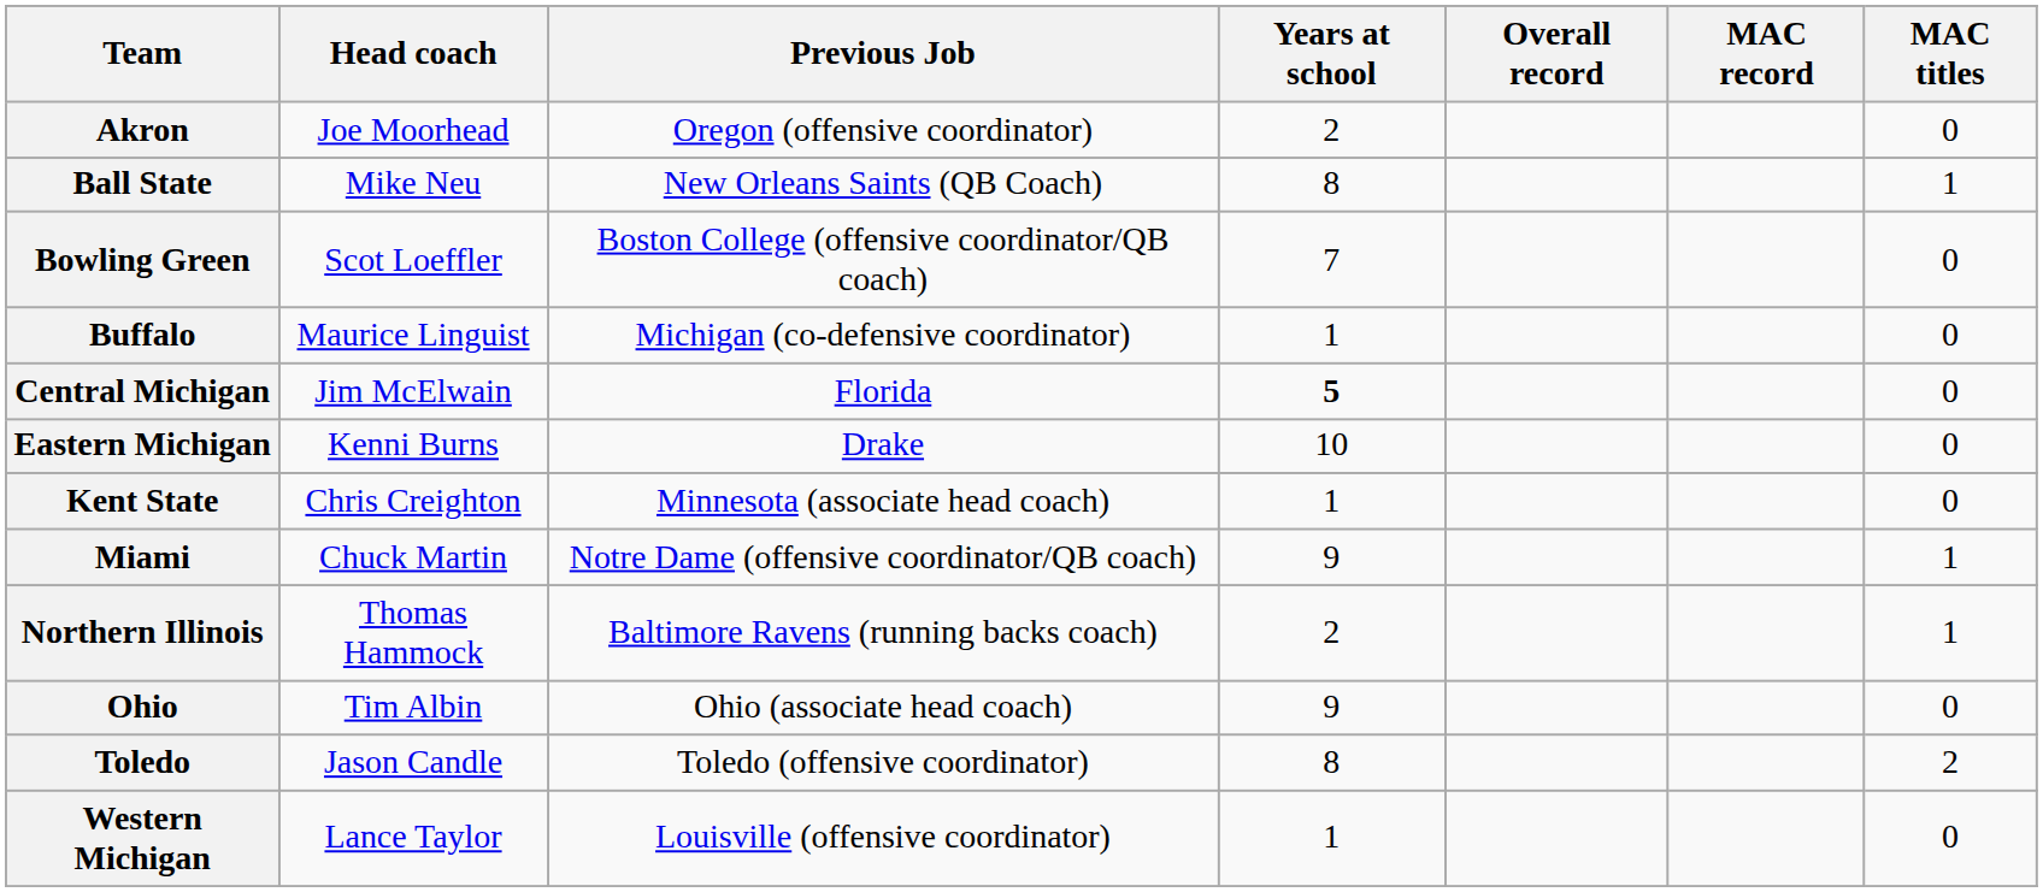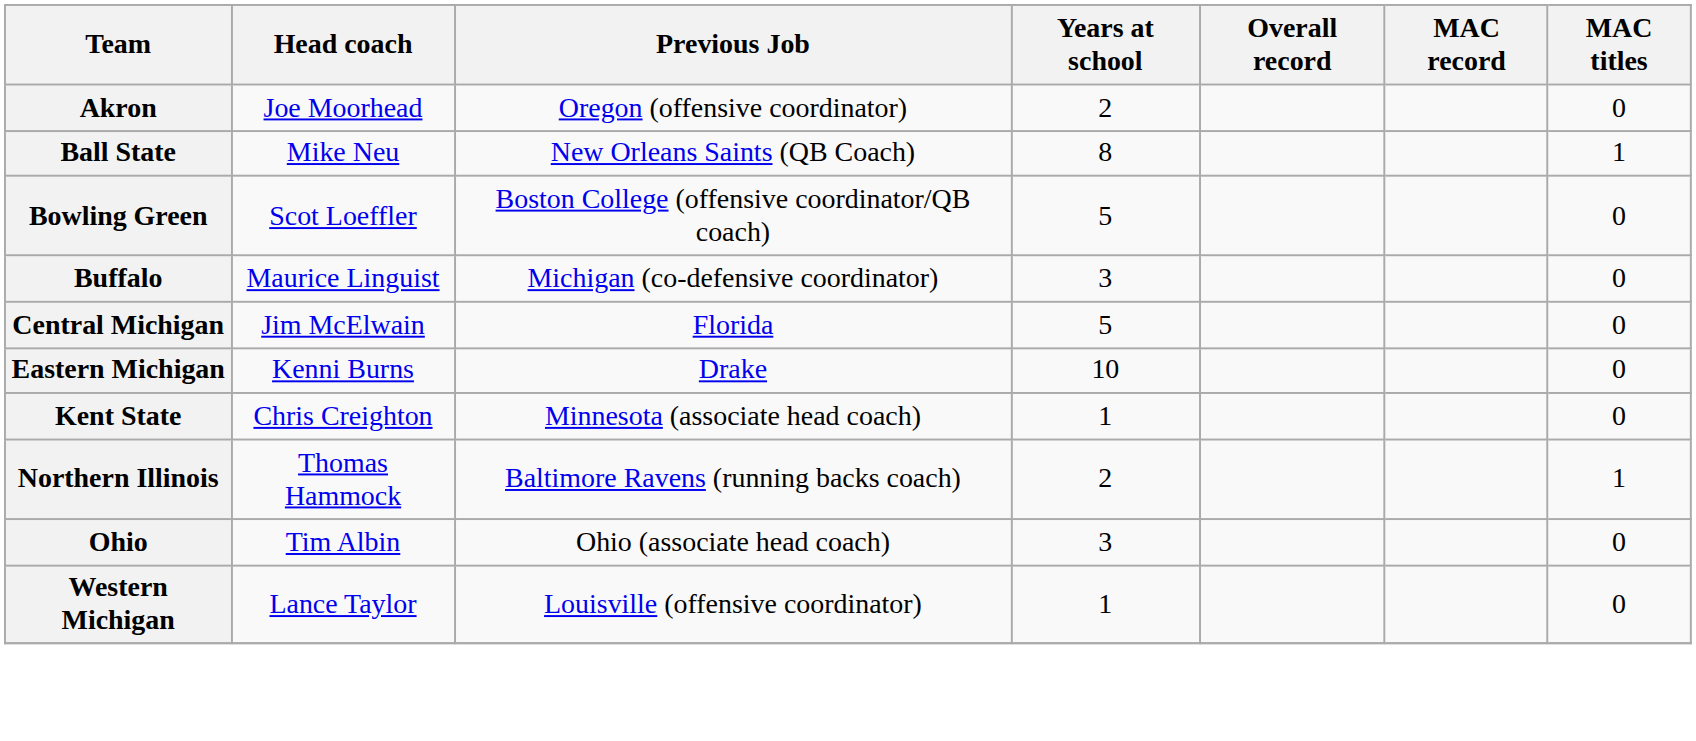 <table class="wikitable source" style="text-align: center;font-size:90%;">
 <tr>
 <th width="110">Team</th>
 <th>Head coach</th>
 <th>Previous Job</th>
 <th>Years at school</th>
 <th>Overall record</th>
 <th>MAC record</th>
 <th>MAC titles</th>
 </tr>
 <tr>
 <th style=>Akron</th>
 <td><a href='#'>Joe Moorhead</a></td>
 <td><a href='#'>Oregon</a> (offensive coordinator)</td>
 <td>2</td>
 <td></td>
 <td></td>
 <td>0</td>
 </tr>
 <tr>
 <th style=>Ball State</th>
 <td><a href='#'>Mike Neu</a></td>
 <td><a href='#'>New Orleans Saints</a> (QB Coach)</td>
 <td>8</td>
 <td></td>
 <td></td>
 <td>1</td>
 </tr>
 <tr>
 <th style=>Bowling Green</th>
 <td><a href='#'>Scot Loeffler</a></td>
 <td><a href='#'>Boston College</a> (offensive coordinator/QB coach)</td>
-<td>7</td>
+<td>5</td>
 <td></td>
 <td></td>
 <td>0</td>
 </tr>
 <tr>
 <th style=>Buffalo</th>
 <td><a href='#'>Maurice Linguist</a></td>
 <td><a href='#'>Michigan</a> (co-defensive coordinator)</td>
-<td>1</td>
+<td>3</td>
 <td></td>
 <td></td>
 <td>0</td>
 </tr>
 <tr>
 <th style=>Central Michigan</th>
 <td><a href='#'>Jim McElwain</a></td>
 <td><a href='#'>Florida</a></td>
-<td><strong>5</strong></td>
+<td>5</td>
 <td></td>
 <td></td>
 <td>0</td>
 </tr>
 <tr>
 <th style=>Eastern Michigan</th>
 <td><a href='#'>Kenni Burns</a></td>
 <td><a href='#'>Drake</a></td>
 <td>10</td>
 <td></td>
 <td></td>
 <td>0</td>
 </tr>
 <tr>
 <th style=>Kent State</th>
 <td><a href='#'>Chris Creighton</a></td>
 <td><a href='#'>Minnesota</a> (associate head coach)</td>
 <td>1</td>
 <td></td>
 <td></td>
 <td>0</td>
 </tr>
 <tr>
-<th style=>Miami</th>
-<td><a href='#'>Chuck Martin</a></td>
-<td><a href='#'>Notre Dame</a> (offensive coordinator/QB coach)</td>
-<td>9</td>
-<td></td>
-<td></td>
-<td>1</td>
-</tr>
-<tr>
 <th style=>Northern Illinois</th>
 <td><a href='#'>Thomas Hammock</a></td>
 <td><a href='#'>Baltimore Ravens</a> (running backs coach)</td>
 <td>2</td>
 <td></td>
 <td></td>
 <td>1</td>
 </tr>
 <tr>
 <th style=>Ohio</th>
 <td><a href='#'>Tim Albin</a></td>
 <td>Ohio (associate head coach)</td>
-<td>9</td>
+<td>3</td>
 <td></td>
 <td></td>
 <td>0</td>
-</tr>
-<tr>
-<th style=>Toledo</th>
-<td><a href='#'>Jason Candle</a></td>
-<td>Toledo (offensive coordinator)</td>
-<td>8</td>
-<td></td>
-<td></td>
-<td>2</td>
 </tr>
 <tr>
 <th style=>Western Michigan</th>
 <td><a href='#'>Lance Taylor</a></td>
 <td><a href='#'>Louisville</a> (offensive coordinator)</td>
 <td>1</td>
 <td></td>
 <td></td>
 <td>0</td>
 </tr>
 <tr>
 </tr>
 </table>
